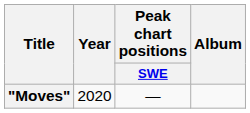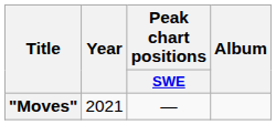 <table class="wikitable plainrowheaders" style="text-align:center;">
 <tr>
 <th scope="col" rowspan="2">Title</th>
 <th scope="col" rowspan="2">Year</th>
 <th scope="col" colspan="1">Peak chart positions</th>
 <th scope="col" rowspan="2">Album</th>
 </tr>
 <tr>
 <th scope="col" style="width:3em;font-size:85%;"><a href='#'>SWE</a></th>
 </tr>
 <tr>
 <th scope="row">"Moves"</th>
-<td>2020</td>
+<td>2021</td>
 <td>—</td>
 <td></td>
 </tr>
 </table>
